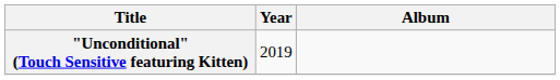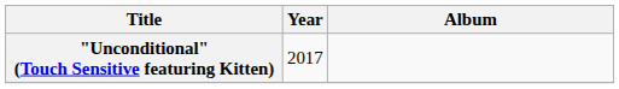 <table class="wikitable plainrowheaders" style="text-align:center">
 <tr>
 <th scope="col" style="width:15em;">Title</th>
 <th scope="col">Year</th>
 <th scope="col" style="width:15.5em;">Album</th>
 </tr>
 <tr>
 <th scope="row">"Unconditional"<br><span>(<a href='#'>Touch Sensitive</a> featuring Kitten)</span></th>
-<td>2019</td>
+<td>2017</td>
 <td></td>
 </tr>
 <tr>
 </tr>
 </table>
